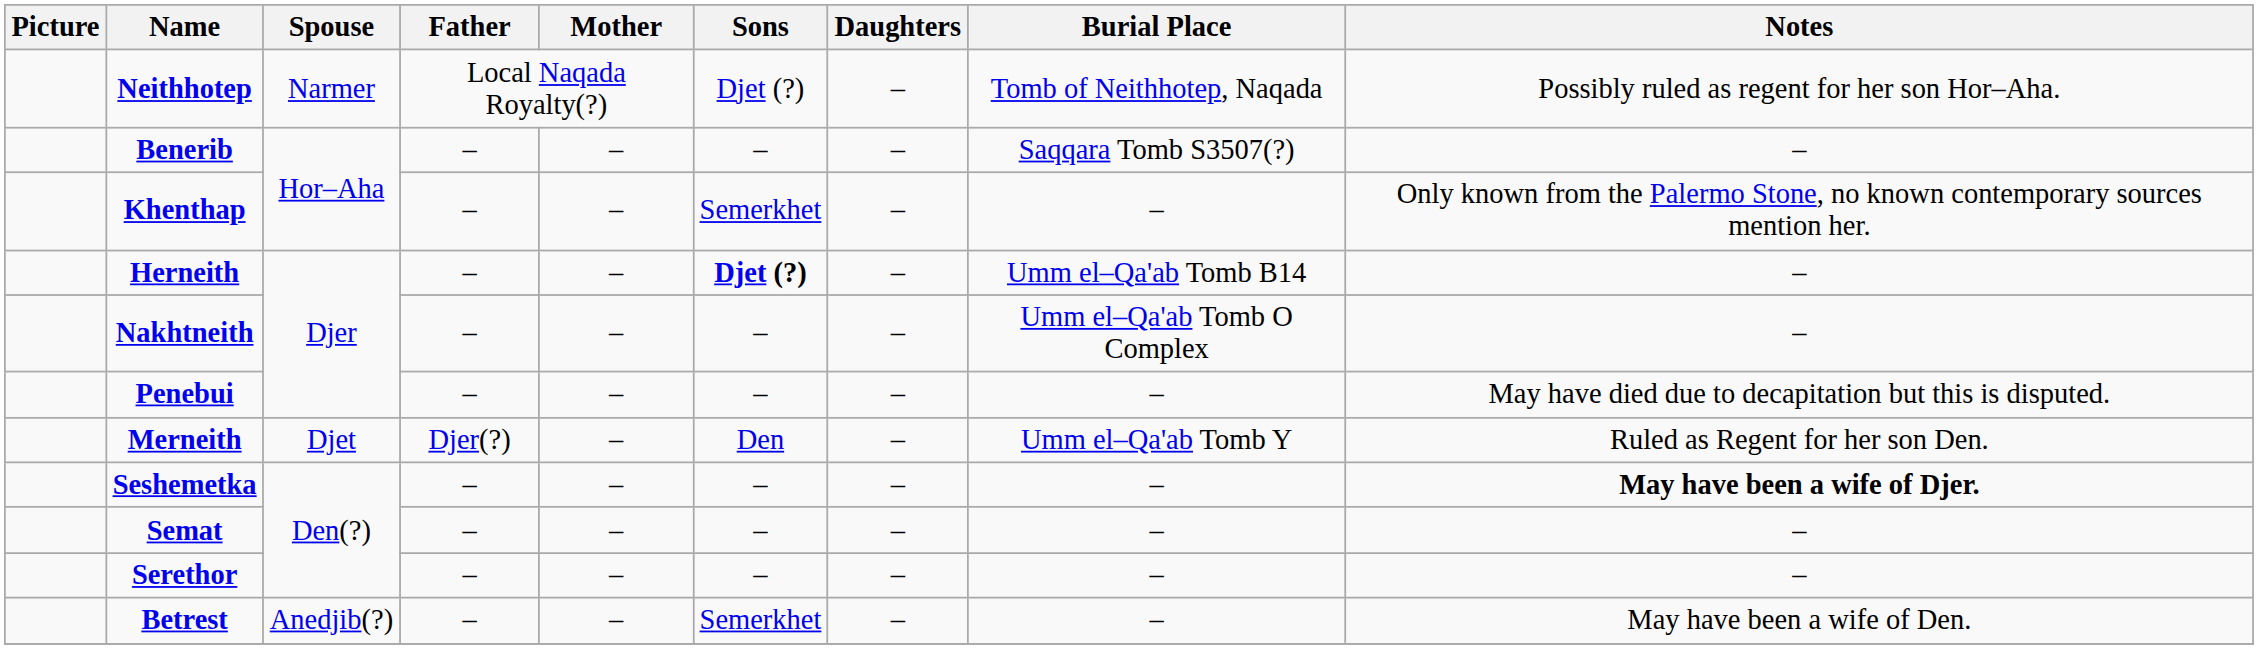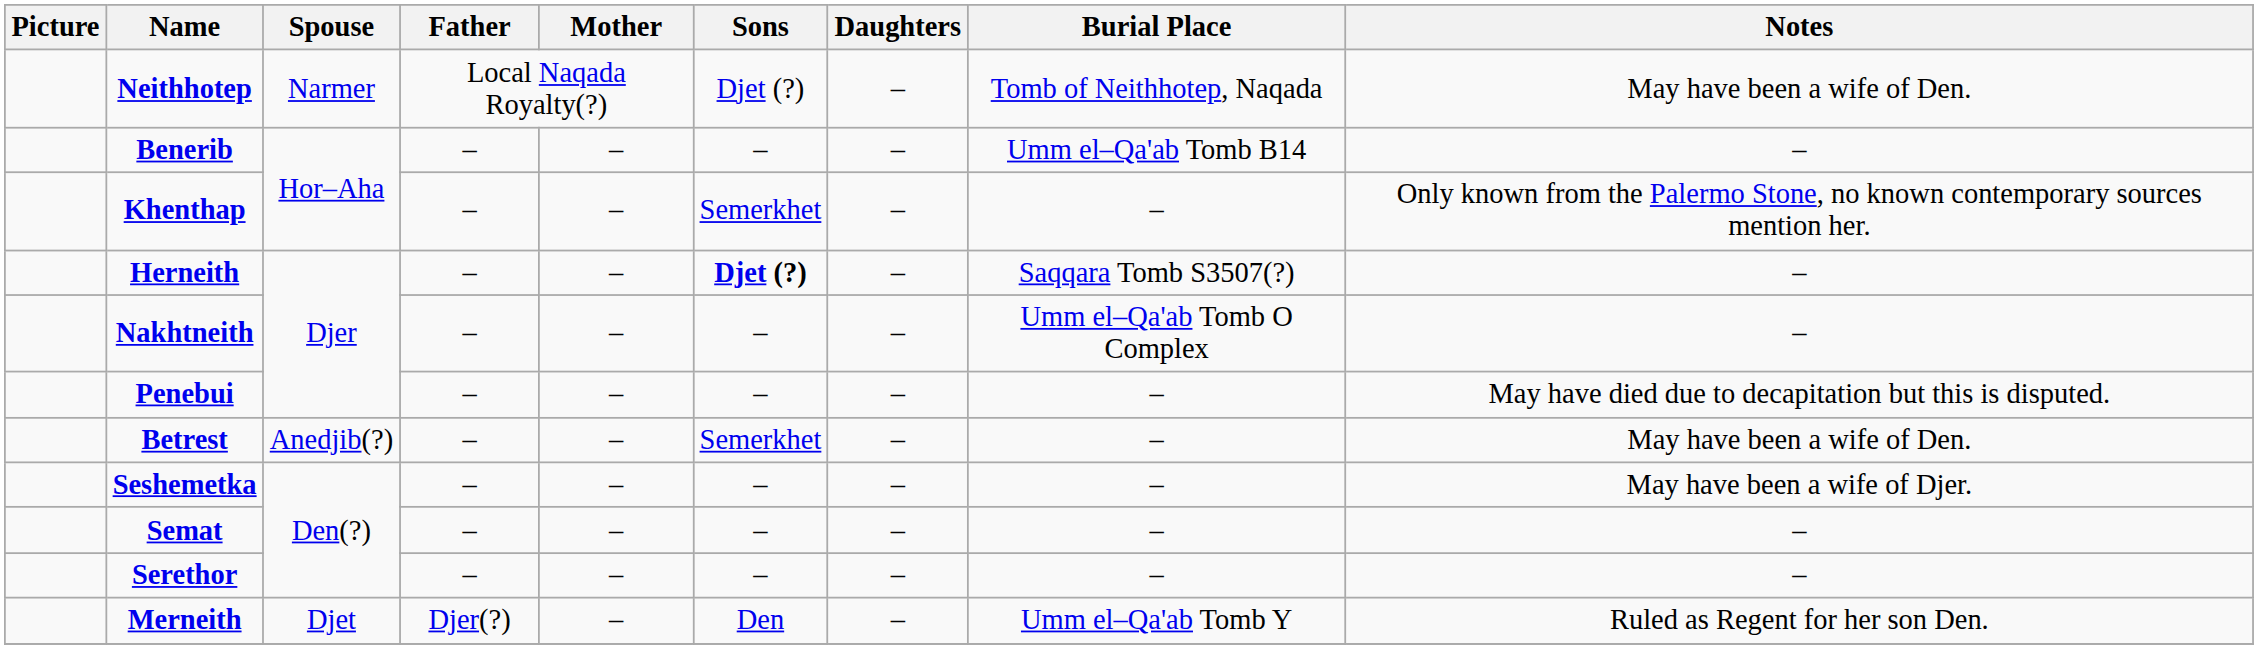 <table width=100% class="wikitable" style="text-align:center;">
 <tr>
 <th>Picture</th>
 <th>Name</th>
 <th>Spouse</th>
 <th>Father</th>
 <th>Mother</th>
 <th>Sons</th>
 <th>Daughters</th>
 <th>Burial Place</th>
 <th>Notes</th>
 </tr>
 <tr>
 <td></td>
 <td><strong><a href='#'>Neithhotep</a></strong></td>
 <td><a href='#'>Narmer</a></td>
 <td colspan=2>Local <a href='#'>Naqada</a> Royalty(?)</td>
 <td><a href='#'>Djet</a> (?)</td>
 <td>–</td>
 <td><a href='#'>Tomb of Neithhotep</a>, Naqada</td>
-<td>Possibly ruled as regent for her son Hor–Aha.</td>
+<td>May have been a wife of Den.</td>
 </tr>
 <tr>
 <td></td>
 <td><strong><a href='#'>Benerib</a></strong></td>
 <td rowspan="2"><a href='#'>Hor–Aha</a></td>
 <td>–</td>
 <td>–</td>
 <td>–</td>
 <td>–</td>
-<td><a href='#'>Saqqara</a> Tomb S3507(?)</td>
+<td><a href='#'>Umm el–Qa'ab</a> Tomb B14</td>
 <td>–</td>
 </tr>
 <tr>
 <td></td>
 <td><strong><a href='#'>Khenthap</a></strong></td>
 <td>–</td>
 <td>–</td>
 <td><a href='#'>Semerkhet</a></td>
 <td>–</td>
 <td>–</td>
 <td>Only known from the <a href='#'>Palermo Stone</a>, no known contemporary sources mention her.</td>
 </tr>
 <tr>
 <td></td>
 <td><strong><a href='#'>Herneith</a></strong></td>
 <td rowspan="3"><a href='#'>Djer</a></td>
 <td>–</td>
 <td>–</td>
 <td><strong><a href='#'>Djet</a> (?)</strong></td>
 <td>–</td>
-<td><a href='#'>Umm el–Qa'ab</a> Tomb B14</td>
+<td><a href='#'>Saqqara</a> Tomb S3507(?)</td>
 <td>–</td>
 </tr>
 <tr>
 <td></td>
 <td><strong><a href='#'>Nakhtneith</a></strong></td>
 <td>–</td>
 <td>–</td>
 <td>–</td>
 <td>–</td>
 <td><a href='#'>Umm el–Qa'ab</a> Tomb O Complex</td>
 <td>–</td>
 </tr>
 <tr>
 <td></td>
 <td><strong><a href='#'>Penebui</a></strong></td>
 <td>–</td>
 <td>–</td>
 <td>–</td>
 <td>–</td>
 <td>–</td>
 <td>May have died due to decapitation but this is disputed.</td>
 </tr>
 <tr>
 <td></td>
-<td><strong><a href='#'>Merneith</a></strong></td>
-<td><a href='#'>Djet</a></td>
-<td><a href='#'>Djer</a>(?)</td>
+<td><strong><a href='#'>Betrest</a></strong></td>
+<td><a href='#'>Anedjib</a>(?)</td>
 <td>–</td>
-<td><a href='#'>Den</a></td>
 <td>–</td>
-<td><a href='#'>Umm el–Qa'ab</a> Tomb Y</td>
-<td>Ruled as Regent for her son Den.</td>
+<td><a href='#'>Semerkhet</a></td>
+<td>–</td>
+<td>–</td>
+<td>May have been a wife of Den.</td>
 </tr>
 <tr>
 <td></td>
 <td><strong><a href='#'>Seshemetka</a></strong></td>
 <td rowspan="3"><a href='#'>Den</a>(?)</td>
 <td>–</td>
 <td>–</td>
 <td>–</td>
 <td>–</td>
 <td>–</td>
-<td><strong>May have been a wife of Djer.</strong></td>
+<td>May have been a wife of Djer.</td>
 </tr>
 <tr>
 <td></td>
 <td><strong><a href='#'>Semat</a></strong></td>
 <td>–</td>
 <td>–</td>
 <td>–</td>
 <td>–</td>
 <td>–</td>
 <td>–</td>
 </tr>
 <tr>
 <td></td>
 <td><strong><a href='#'>Serethor</a></strong></td>
 <td>–</td>
 <td>–</td>
 <td>–</td>
 <td>–</td>
 <td>–</td>
 <td>–</td>
 </tr>
 <tr>
 <td></td>
-<td><strong><a href='#'>Betrest</a></strong></td>
-<td><a href='#'>Anedjib</a>(?)</td>
+<td><strong><a href='#'>Merneith</a></strong></td>
+<td><a href='#'>Djet</a></td>
+<td><a href='#'>Djer</a>(?)</td>
 <td>–</td>
+<td><a href='#'>Den</a></td>
 <td>–</td>
-<td><a href='#'>Semerkhet</a></td>
-<td>–</td>
-<td>–</td>
-<td>May have been a wife of Den.</td>
+<td><a href='#'>Umm el–Qa'ab</a> Tomb Y</td>
+<td>Ruled as Regent for her son Den.</td>
 </tr>
 <tr>
 </tr>
 </table>
